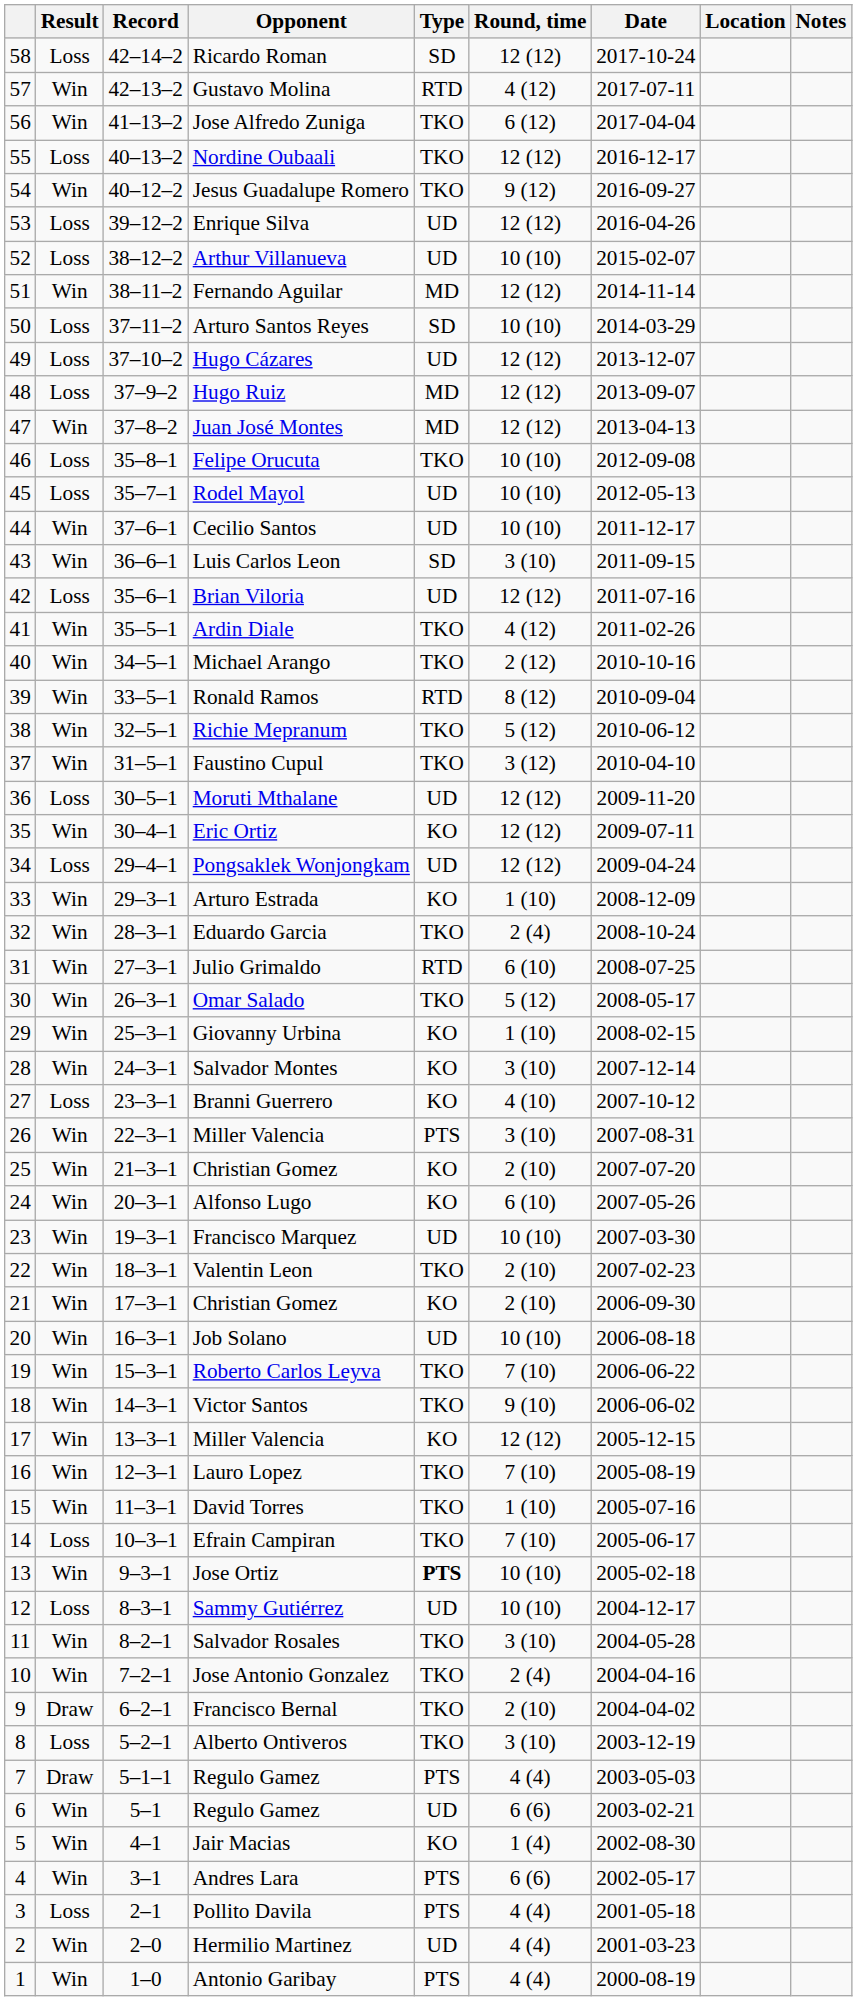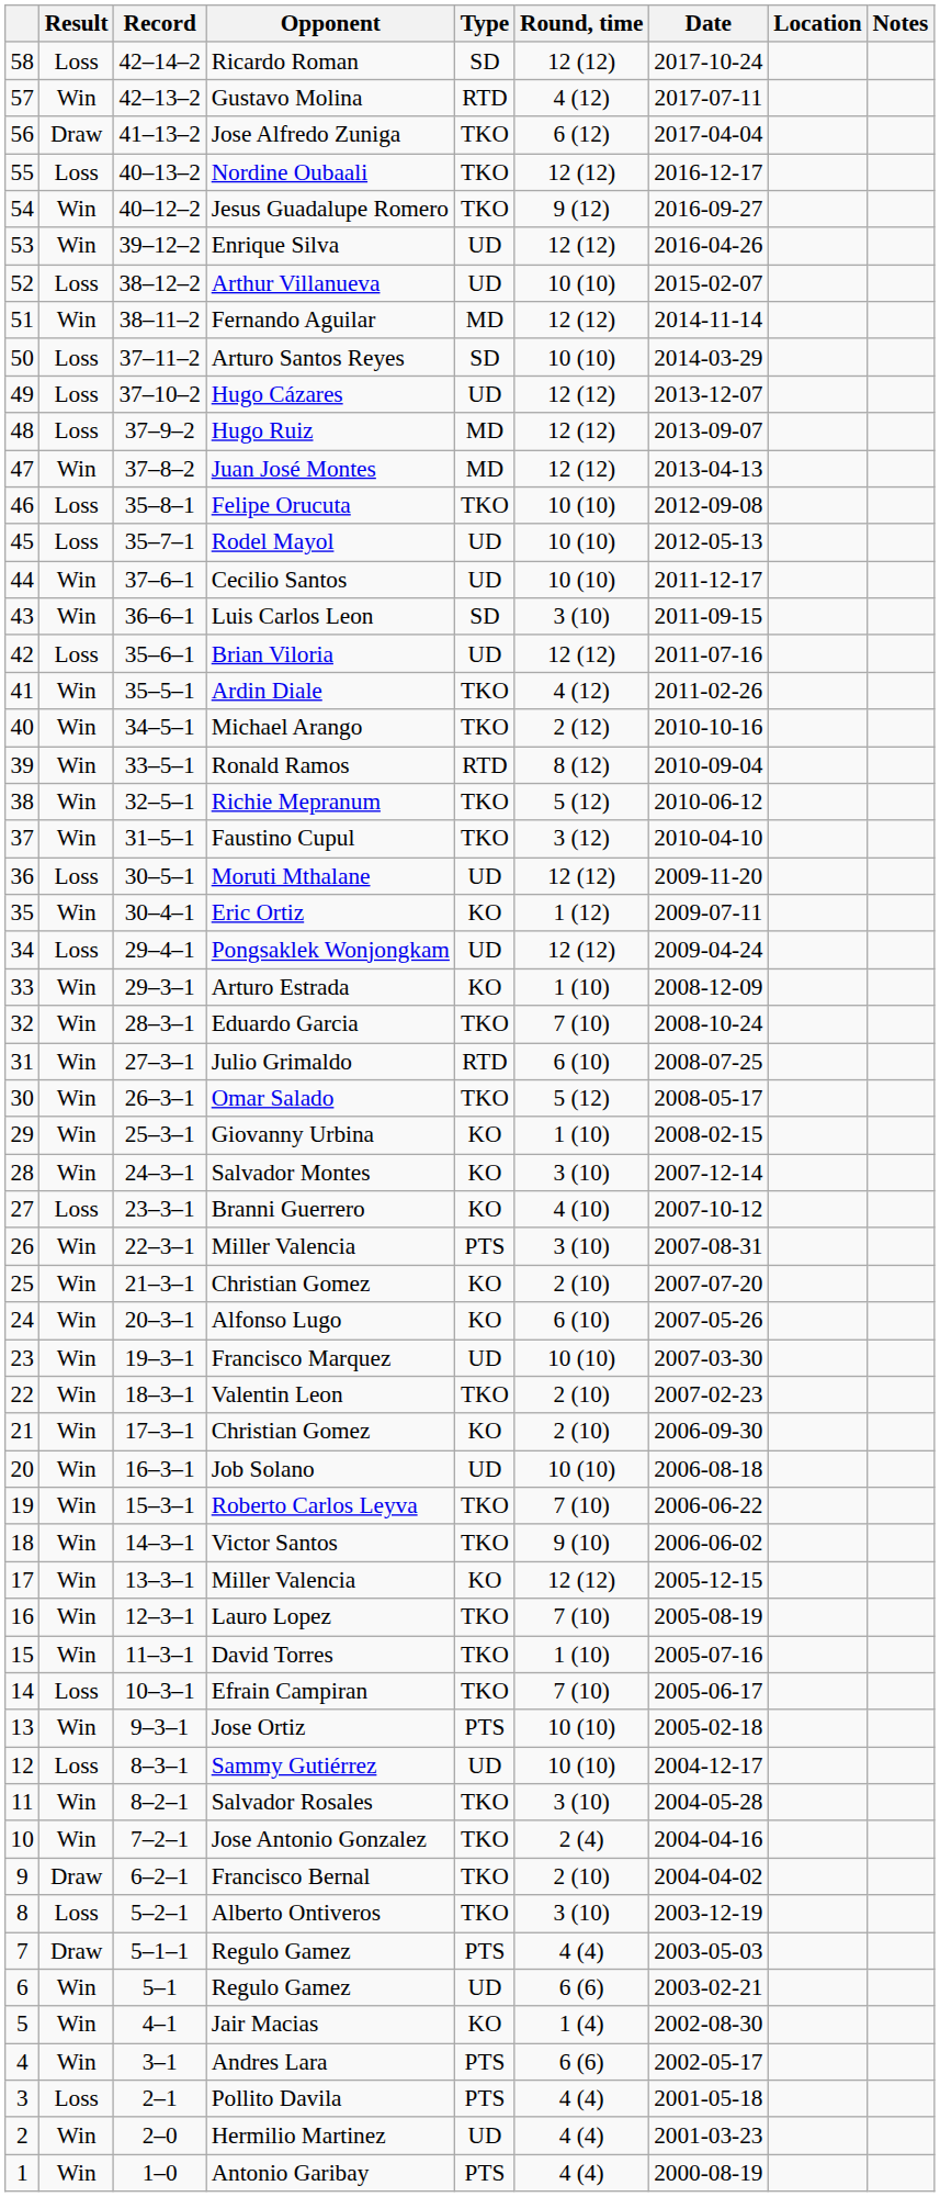 <table class=wikitable style=text-align:center>
 <tr>
 <th></th>
 <th>Result</th>
 <th>Record</th>
 <th>Opponent</th>
 <th>Type</th>
 <th>Round, time</th>
 <th>Date</th>
 <th>Location</th>
 <th>Notes</th>
 </tr>
 <tr>
 <td>58</td>
 <td>Loss</td>
 <td>42–14–2</td>
 <td align=left>Ricardo Roman</td>
 <td>SD</td>
 <td>12 (12)</td>
 <td>2017-10-24</td>
 <td align=left></td>
 <td align=left></td>
 </tr>
 <tr>
 <td>57</td>
 <td>Win</td>
 <td>42–13–2</td>
 <td align=left>Gustavo Molina</td>
 <td>RTD</td>
 <td>4 (12)</td>
 <td>2017-07-11</td>
 <td align=left></td>
 <td align=left></td>
 </tr>
 <tr>
 <td>56</td>
-<td>Win</td>
+<td>Draw</td>
 <td>41–13–2</td>
 <td align=left>Jose Alfredo Zuniga</td>
 <td>TKO</td>
 <td>6 (12)</td>
 <td>2017-04-04</td>
 <td align=left></td>
 <td align=left></td>
 </tr>
 <tr>
 <td>55</td>
 <td>Loss</td>
 <td>40–13–2</td>
 <td align=left><a href='#'>Nordine Oubaali</a></td>
 <td>TKO</td>
 <td>12 (12)</td>
 <td>2016-12-17</td>
 <td align=left></td>
 <td align=left></td>
 </tr>
 <tr>
 <td>54</td>
 <td>Win</td>
 <td>40–12–2</td>
 <td align=left>Jesus Guadalupe Romero</td>
 <td>TKO</td>
 <td>9 (12)</td>
 <td>2016-09-27</td>
 <td align=left></td>
 <td align=left></td>
 </tr>
 <tr>
 <td>53</td>
-<td>Loss</td>
+<td>Win</td>
 <td>39–12–2</td>
 <td align=left>Enrique Silva</td>
 <td>UD</td>
 <td>12 (12)</td>
 <td>2016-04-26</td>
 <td align=left></td>
 <td align=left></td>
 </tr>
 <tr>
 <td>52</td>
 <td>Loss</td>
 <td>38–12–2</td>
 <td align=left><a href='#'>Arthur Villanueva</a></td>
 <td>UD</td>
 <td>10 (10)</td>
 <td>2015-02-07</td>
 <td align=left></td>
 <td align=left></td>
 </tr>
 <tr>
 <td>51</td>
 <td>Win</td>
 <td>38–11–2</td>
 <td align=left>Fernando Aguilar</td>
 <td>MD</td>
 <td>12 (12)</td>
 <td>2014-11-14</td>
 <td align=left></td>
 <td align=left></td>
 </tr>
 <tr>
 <td>50</td>
 <td>Loss</td>
 <td>37–11–2</td>
 <td align=left>Arturo Santos Reyes</td>
 <td>SD</td>
 <td>10 (10)</td>
 <td>2014-03-29</td>
 <td align=left></td>
 <td align=left></td>
 </tr>
 <tr>
 <td>49</td>
 <td>Loss</td>
 <td>37–10–2</td>
 <td align=left><a href='#'>Hugo Cázares</a></td>
 <td>UD</td>
 <td>12 (12)</td>
 <td>2013-12-07</td>
 <td align=left></td>
 <td align=left></td>
 </tr>
 <tr>
 <td>48</td>
 <td>Loss</td>
 <td>37–9–2</td>
 <td align=left><a href='#'>Hugo Ruiz</a></td>
 <td>MD</td>
 <td>12 (12)</td>
 <td>2013-09-07</td>
 <td align=left></td>
 <td align=left></td>
 </tr>
 <tr>
 <td>47</td>
 <td>Win</td>
 <td>37–8–2</td>
 <td align=left><a href='#'>Juan José Montes</a></td>
 <td>MD</td>
 <td>12 (12)</td>
 <td>2013-04-13</td>
 <td align=left></td>
 <td align=left></td>
 </tr>
 <tr>
 <td>46</td>
 <td>Loss</td>
 <td>35–8–1</td>
 <td align=left><a href='#'>Felipe Orucuta</a></td>
 <td>TKO</td>
 <td>10 (10)</td>
 <td>2012-09-08</td>
 <td align=left></td>
 <td align=left></td>
 </tr>
 <tr>
 <td>45</td>
 <td>Loss</td>
 <td>35–7–1</td>
 <td align=left><a href='#'>Rodel Mayol</a></td>
 <td>UD</td>
 <td>10 (10)</td>
 <td>2012-05-13</td>
 <td align=left></td>
 <td align=left></td>
 </tr>
 <tr>
 <td>44</td>
 <td>Win</td>
 <td>37–6–1</td>
 <td align=left>Cecilio Santos</td>
 <td>UD</td>
 <td>10 (10)</td>
 <td>2011-12-17</td>
 <td align=left></td>
 <td align=left></td>
 </tr>
 <tr>
 <td>43</td>
 <td>Win</td>
 <td>36–6–1</td>
 <td align=left>Luis Carlos Leon</td>
 <td>SD</td>
 <td>3 (10)</td>
 <td>2011-09-15</td>
 <td align=left></td>
 <td align=left></td>
 </tr>
 <tr>
 <td>42</td>
 <td>Loss</td>
 <td>35–6–1</td>
 <td align=left><a href='#'>Brian Viloria</a></td>
 <td>UD</td>
 <td>12 (12)</td>
 <td>2011-07-16</td>
 <td align=left></td>
 <td align=left></td>
 </tr>
 <tr>
 <td>41</td>
 <td>Win</td>
 <td>35–5–1</td>
 <td align=left><a href='#'>Ardin Diale</a></td>
 <td>TKO</td>
 <td>4 (12)</td>
 <td>2011-02-26</td>
 <td align=left></td>
 <td align=left></td>
 </tr>
 <tr>
 <td>40</td>
 <td>Win</td>
 <td>34–5–1</td>
 <td align=left>Michael Arango</td>
 <td>TKO</td>
 <td>2 (12)</td>
 <td>2010-10-16</td>
 <td align=left></td>
 <td align=left></td>
 </tr>
 <tr>
 <td>39</td>
 <td>Win</td>
 <td>33–5–1</td>
 <td align=left>Ronald Ramos</td>
 <td>RTD</td>
 <td>8 (12)</td>
 <td>2010-09-04</td>
 <td align=left></td>
 <td align=left></td>
 </tr>
 <tr>
 <td>38</td>
 <td>Win</td>
 <td>32–5–1</td>
 <td align=left><a href='#'>Richie Mepranum</a></td>
 <td>TKO</td>
 <td>5 (12)</td>
 <td>2010-06-12</td>
 <td align=left></td>
 <td align=left></td>
 </tr>
 <tr>
 <td>37</td>
 <td>Win</td>
 <td>31–5–1</td>
 <td align=left>Faustino Cupul</td>
 <td>TKO</td>
 <td>3 (12)</td>
 <td>2010-04-10</td>
 <td align=left></td>
 <td align=left></td>
 </tr>
 <tr>
 <td>36</td>
 <td>Loss</td>
 <td>30–5–1</td>
 <td align=left><a href='#'>Moruti Mthalane</a></td>
 <td>UD</td>
 <td>12 (12)</td>
 <td>2009-11-20</td>
 <td align=left></td>
 <td align=left></td>
 </tr>
 <tr>
 <td>35</td>
 <td>Win</td>
 <td>30–4–1</td>
 <td align=left><a href='#'>Eric Ortiz</a></td>
 <td>KO</td>
-<td>12 (12)</td>
+<td>1 (12)</td>
 <td>2009-07-11</td>
 <td align=left></td>
 <td align=left></td>
 </tr>
 <tr>
 <td>34</td>
 <td>Loss</td>
 <td>29–4–1</td>
 <td align=left><a href='#'>Pongsaklek Wonjongkam</a></td>
 <td>UD</td>
 <td>12 (12)</td>
 <td>2009-04-24</td>
 <td align=left></td>
 <td align=left></td>
 </tr>
 <tr>
 <td>33</td>
 <td>Win</td>
 <td>29–3–1</td>
 <td align=left>Arturo Estrada</td>
 <td>KO</td>
 <td>1 (10)</td>
 <td>2008-12-09</td>
 <td align=left></td>
 <td align=left></td>
 </tr>
 <tr>
 <td>32</td>
 <td>Win</td>
 <td>28–3–1</td>
 <td align=left>Eduardo Garcia</td>
 <td>TKO</td>
-<td>2 (4)</td>
+<td>7 (10)</td>
 <td>2008-10-24</td>
 <td align=left></td>
 <td align=left></td>
 </tr>
 <tr>
 <td>31</td>
 <td>Win</td>
 <td>27–3–1</td>
 <td align=left>Julio Grimaldo</td>
 <td>RTD</td>
 <td>6 (10)</td>
 <td>2008-07-25</td>
 <td align=left></td>
 <td align=left></td>
 </tr>
 <tr>
 <td>30</td>
 <td>Win</td>
 <td>26–3–1</td>
 <td align=left><a href='#'>Omar Salado</a></td>
 <td>TKO</td>
 <td>5 (12)</td>
 <td>2008-05-17</td>
 <td align=left></td>
 <td align=left></td>
 </tr>
 <tr>
 <td>29</td>
 <td>Win</td>
 <td>25–3–1</td>
 <td align=left>Giovanny Urbina</td>
 <td>KO</td>
 <td>1 (10)</td>
 <td>2008-02-15</td>
 <td align=left></td>
 <td align=left></td>
 </tr>
 <tr>
 <td>28</td>
 <td>Win</td>
 <td>24–3–1</td>
 <td align=left>Salvador Montes</td>
 <td>KO</td>
 <td>3 (10)</td>
 <td>2007-12-14</td>
 <td align=left></td>
 <td align=left></td>
 </tr>
 <tr>
 <td>27</td>
 <td>Loss</td>
 <td>23–3–1</td>
 <td align=left>Branni Guerrero</td>
 <td>KO</td>
 <td>4 (10)</td>
 <td>2007-10-12</td>
 <td align=left></td>
 <td align=left></td>
 </tr>
 <tr>
 <td>26</td>
 <td>Win</td>
 <td>22–3–1</td>
 <td align=left>Miller Valencia</td>
 <td>PTS</td>
 <td>3 (10)</td>
 <td>2007-08-31</td>
 <td align=left></td>
 <td align=left></td>
 </tr>
 <tr>
 <td>25</td>
 <td>Win</td>
 <td>21–3–1</td>
 <td align=left>Christian Gomez</td>
 <td>KO</td>
 <td>2 (10)</td>
 <td>2007-07-20</td>
 <td align=left></td>
 <td align=left></td>
 </tr>
 <tr>
 <td>24</td>
 <td>Win</td>
 <td>20–3–1</td>
 <td align=left>Alfonso Lugo</td>
 <td>KO</td>
 <td>6 (10)</td>
 <td>2007-05-26</td>
 <td align=left></td>
 <td align=left></td>
 </tr>
 <tr>
 <td>23</td>
 <td>Win</td>
 <td>19–3–1</td>
 <td align=left>Francisco Marquez</td>
 <td>UD</td>
 <td>10 (10)</td>
 <td>2007-03-30</td>
 <td align=left></td>
 <td align=left></td>
 </tr>
 <tr>
 <td>22</td>
 <td>Win</td>
 <td>18–3–1</td>
 <td align=left>Valentin Leon</td>
 <td>TKO</td>
 <td>2 (10)</td>
 <td>2007-02-23</td>
 <td align=left></td>
 <td align=left></td>
 </tr>
 <tr>
 <td>21</td>
 <td>Win</td>
 <td>17–3–1</td>
 <td align=left>Christian Gomez</td>
 <td>KO</td>
 <td>2 (10)</td>
 <td>2006-09-30</td>
 <td align=left></td>
 <td align=left></td>
 </tr>
 <tr>
 <td>20</td>
 <td>Win</td>
 <td>16–3–1</td>
 <td align=left>Job Solano</td>
 <td>UD</td>
 <td>10 (10)</td>
 <td>2006-08-18</td>
 <td align=left></td>
 <td align=left></td>
 </tr>
 <tr>
 <td>19</td>
 <td>Win</td>
 <td>15–3–1</td>
 <td align=left><a href='#'>Roberto Carlos Leyva</a></td>
 <td>TKO</td>
 <td>7 (10)</td>
 <td>2006-06-22</td>
 <td align=left></td>
 <td align=left></td>
 </tr>
 <tr>
 <td>18</td>
 <td>Win</td>
 <td>14–3–1</td>
 <td align=left>Victor Santos</td>
 <td>TKO</td>
 <td>9 (10)</td>
 <td>2006-06-02</td>
 <td align=left></td>
 <td align=left></td>
 </tr>
 <tr>
 <td>17</td>
 <td>Win</td>
 <td>13–3–1</td>
 <td align=left>Miller Valencia</td>
 <td>KO</td>
 <td>12 (12)</td>
 <td>2005-12-15</td>
 <td align=left></td>
 <td align=left></td>
 </tr>
 <tr>
 <td>16</td>
 <td>Win</td>
 <td>12–3–1</td>
 <td align=left>Lauro Lopez</td>
 <td>TKO</td>
 <td>7 (10)</td>
 <td>2005-08-19</td>
 <td align=left></td>
 <td align=left></td>
 </tr>
 <tr>
 <td>15</td>
 <td>Win</td>
 <td>11–3–1</td>
 <td align=left>David Torres</td>
 <td>TKO</td>
 <td>1 (10)</td>
 <td>2005-07-16</td>
 <td align=left></td>
 <td align=left></td>
 </tr>
 <tr>
 <td>14</td>
 <td>Loss</td>
 <td>10–3–1</td>
 <td align=left>Efrain Campiran</td>
 <td>TKO</td>
 <td>7 (10)</td>
 <td>2005-06-17</td>
 <td align=left></td>
 <td align=left></td>
 </tr>
 <tr>
 <td>13</td>
 <td>Win</td>
 <td>9–3–1</td>
 <td align=left>Jose Ortiz</td>
-<td><strong>PTS</strong></td>
+<td>PTS</td>
 <td>10 (10)</td>
 <td>2005-02-18</td>
 <td align=left></td>
 <td align=left></td>
 </tr>
 <tr>
 <td>12</td>
 <td>Loss</td>
 <td>8–3–1</td>
 <td align=left><a href='#'>Sammy Gutiérrez</a></td>
 <td>UD</td>
 <td>10 (10)</td>
 <td>2004-12-17</td>
 <td align=left></td>
 <td align=left></td>
 </tr>
 <tr>
 <td>11</td>
 <td>Win</td>
 <td>8–2–1</td>
 <td align=left>Salvador Rosales</td>
 <td>TKO</td>
 <td>3 (10)</td>
 <td>2004-05-28</td>
 <td align=left></td>
 <td align=left></td>
 </tr>
 <tr>
 <td>10</td>
 <td>Win</td>
 <td>7–2–1</td>
 <td align=left>Jose Antonio Gonzalez</td>
 <td>TKO</td>
 <td>2 (4)</td>
 <td>2004-04-16</td>
 <td align=left></td>
 <td align=left></td>
 </tr>
 <tr>
 <td>9</td>
 <td>Draw</td>
 <td>6–2–1</td>
 <td align=left>Francisco Bernal</td>
 <td>TKO</td>
 <td>2 (10)</td>
 <td>2004-04-02</td>
 <td align=left></td>
 <td align=left></td>
 </tr>
 <tr>
 <td>8</td>
 <td>Loss</td>
 <td>5–2–1</td>
 <td align=left>Alberto Ontiveros</td>
 <td>TKO</td>
 <td>3 (10)</td>
 <td>2003-12-19</td>
 <td align=left></td>
 <td align=left></td>
 </tr>
 <tr>
 <td>7</td>
 <td>Draw</td>
 <td>5–1–1</td>
 <td align=left>Regulo Gamez</td>
 <td>PTS</td>
 <td>4 (4)</td>
 <td>2003-05-03</td>
 <td align=left></td>
 <td align=left></td>
 </tr>
 <tr>
 <td>6</td>
 <td>Win</td>
 <td>5–1</td>
 <td align=left>Regulo Gamez</td>
 <td>UD</td>
 <td>6 (6)</td>
 <td>2003-02-21</td>
 <td align=left></td>
 <td align=left></td>
 </tr>
 <tr>
 <td>5</td>
 <td>Win</td>
 <td>4–1</td>
 <td align=left>Jair Macias</td>
 <td>KO</td>
 <td>1 (4)</td>
 <td>2002-08-30</td>
 <td align=left></td>
 <td align=left></td>
 </tr>
 <tr>
 <td>4</td>
 <td>Win</td>
 <td>3–1</td>
 <td align=left>Andres Lara</td>
 <td>PTS</td>
 <td>6 (6)</td>
 <td>2002-05-17</td>
 <td align=left></td>
 <td align=left></td>
 </tr>
 <tr>
 <td>3</td>
 <td>Loss</td>
 <td>2–1</td>
 <td align=left>Pollito Davila</td>
 <td>PTS</td>
 <td>4 (4)</td>
 <td>2001-05-18</td>
 <td align=left></td>
 <td align=left></td>
 </tr>
 <tr>
 <td>2</td>
 <td>Win</td>
 <td>2–0</td>
 <td align=left>Hermilio Martinez</td>
 <td>UD</td>
 <td>4 (4)</td>
 <td>2001-03-23</td>
 <td align=left></td>
 <td align=left></td>
 </tr>
 <tr>
 <td>1</td>
 <td>Win</td>
 <td>1–0</td>
 <td align=left>Antonio Garibay</td>
 <td>PTS</td>
 <td>4 (4)</td>
 <td>2000-08-19</td>
 <td align=left></td>
 <td align=left></td>
 </tr>
 </table>
